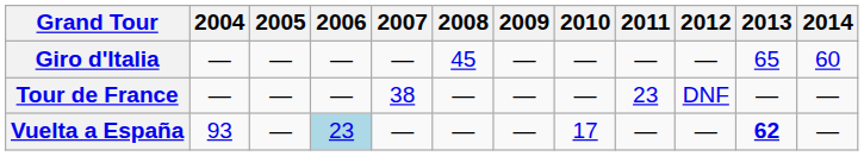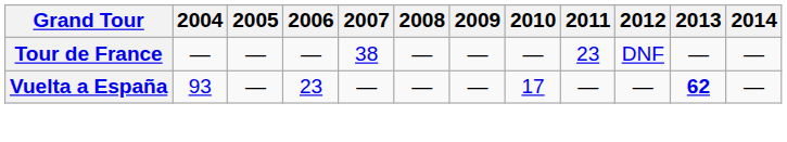 <table class="wikitable plainrowheaders">
 <tr>
 <th scope="col"><a href='#'>Grand Tour</a></th>
 <th scope="col">2004</th>
 <th scope="col">2005</th>
 <th scope="col">2006</th>
 <th scope="col">2007</th>
 <th scope="col">2008</th>
 <th scope="col">2009</th>
 <th scope="col">2010</th>
 <th scope="col">2011</th>
 <th scope="col">2012</th>
 <th scope="col">2013</th>
 <th scope="col">2014</th>
-</tr>
-<tr style="text-align:center;">
-<th scope="row"> <a href='#'>Giro d'Italia</a></th>
-<td>—</td>
-<td>—</td>
-<td>—</td>
-<td>—</td>
-<td><a href='#'>45</a></td>
-<td>—</td>
-<td>—</td>
-<td>—</td>
-<td>—</td>
-<td><a href='#'>65</a></td>
-<td><a href='#'>60</a></td>
 </tr>
 <tr style="text-align:center;">
 <th scope="row"> <a href='#'>Tour de France</a></th>
 <td>—</td>
 <td>—</td>
 <td>—</td>
 <td><a href='#'>38</a></td>
 <td>—</td>
 <td>—</td>
 <td>—</td>
 <td><a href='#'>23</a></td>
 <td><a href='#'>DNF</a></td>
 <td>—</td>
 <td>—</td>
 </tr>
 <tr style="text-align:center;">
 <th scope="row"> <a href='#'>Vuelta a España</a></th>
 <td><a href='#'>93</a></td>
 <td>—</td>
-<td style="background: lightblue;"><a href='#'>23</a></td>
+<td><a href='#'>23</a></td>
 <td>—</td>
 <td>—</td>
 <td>—</td>
 <td><a href='#'>17</a></td>
 <td>—</td>
 <td>—</td>
 <td><strong><a href='#'>62</a></strong></td>
 <td>—</td>
 </tr>
 </table>
